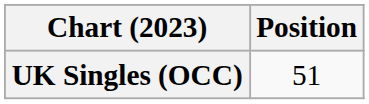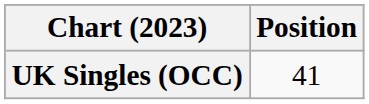 <table class="wikitable plainrowheaders" style="text-align:center">
 <tr>
 <th scope="col">Chart (2023)</th>
 <th scope="col">Position</th>
 </tr>
 <tr>
 <th scope="row">UK Singles (OCC)</th>
-<td>51</td>
+<td>41</td>
 </tr>
 </table>
